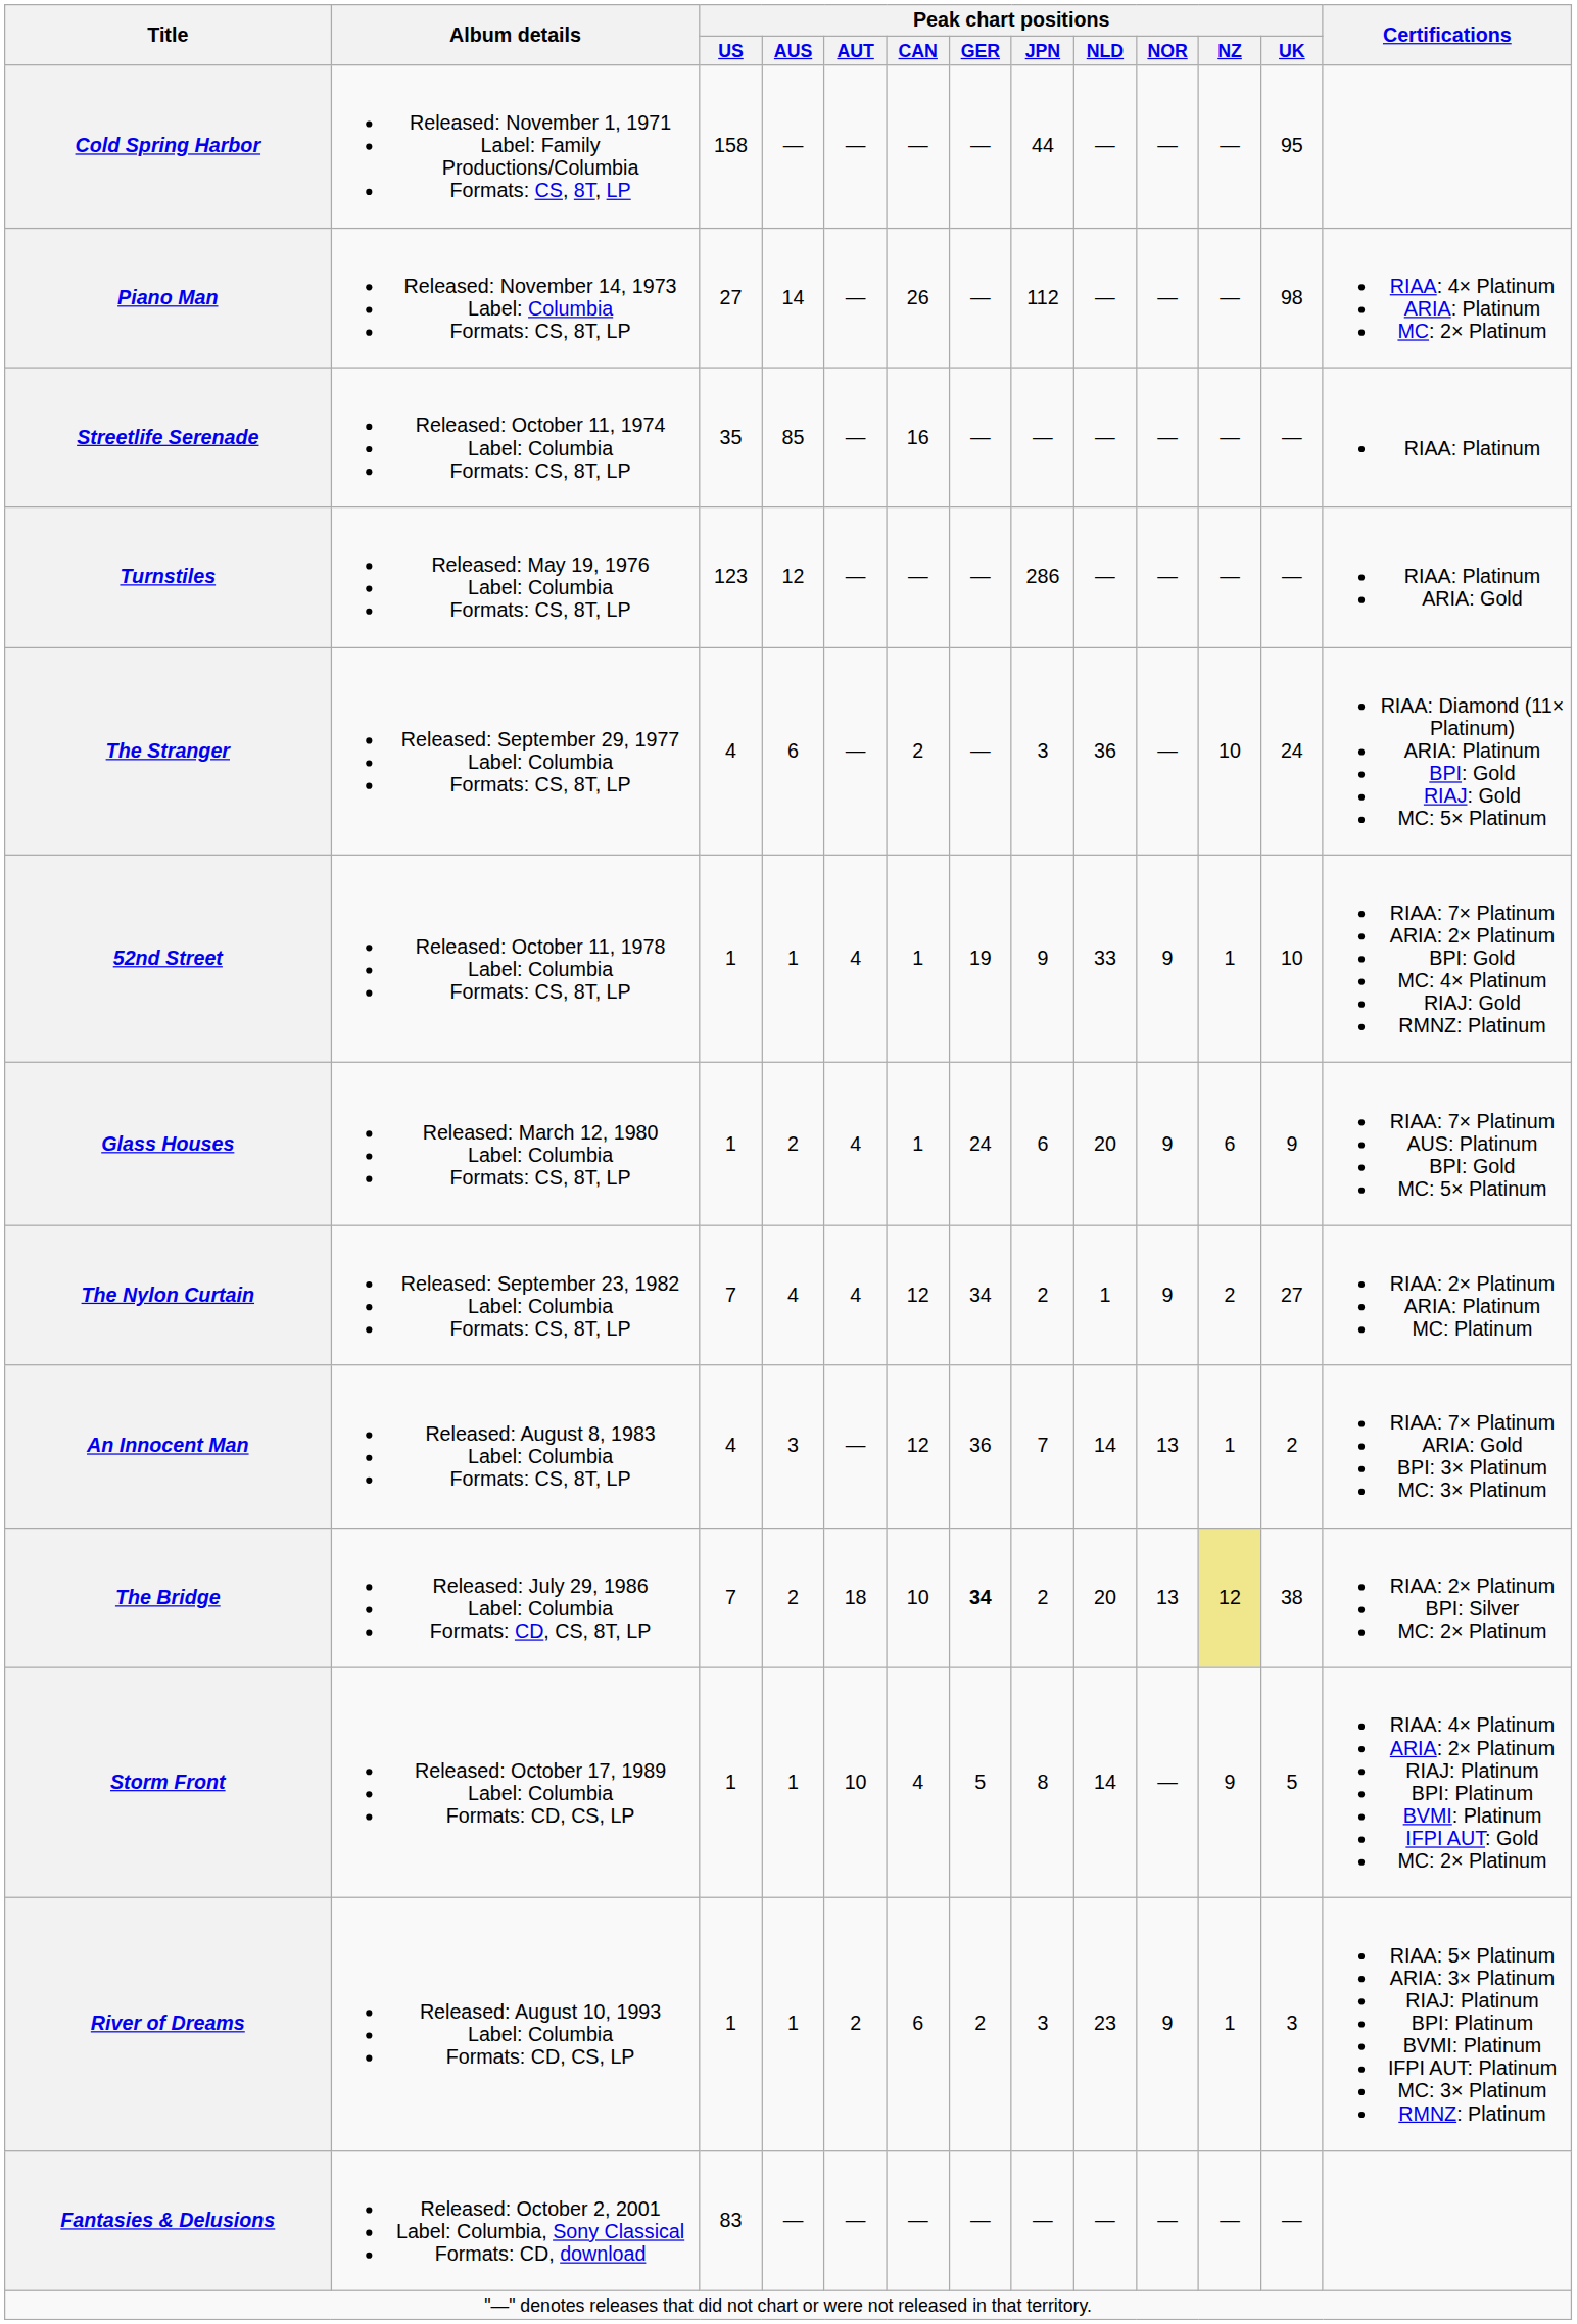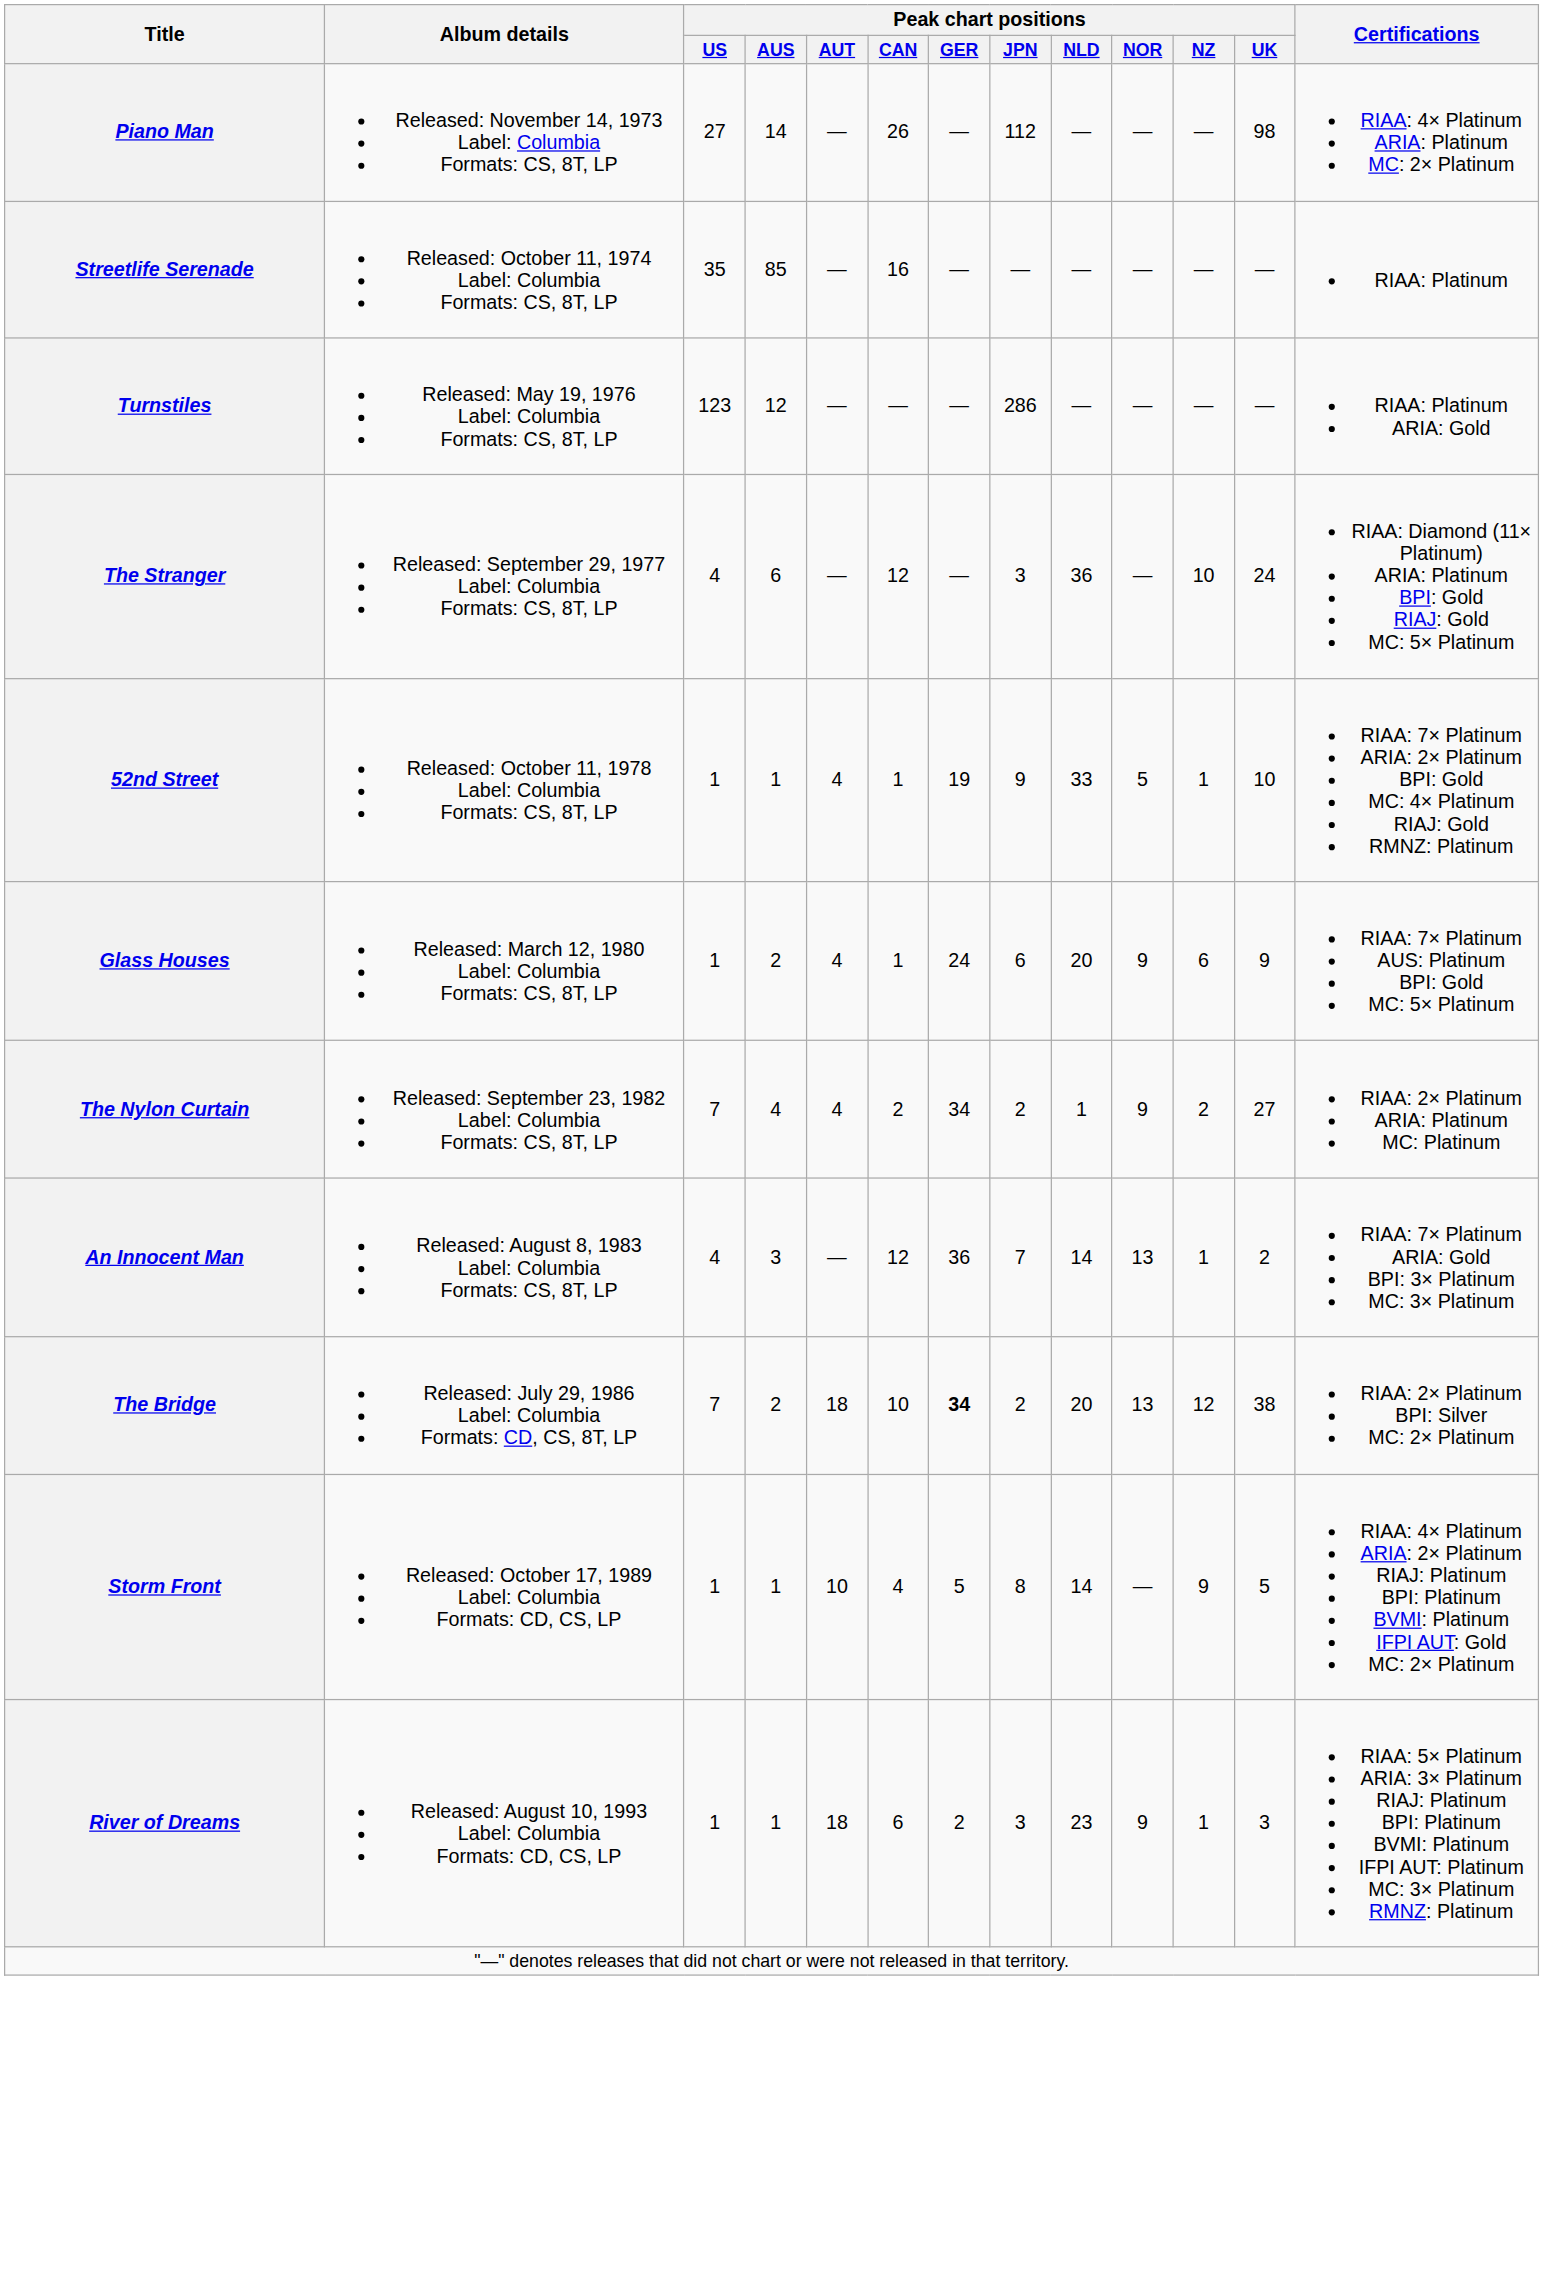 <table class="wikitable plainrowheaders" style="text-align:center;" border="1">
 <tr>
 <th scope="col" rowspan="2" style="width:16em;">Title</th>
 <th scope="col" rowspan="2" style="width:18em;">Album details</th>
 <th scope="col" colspan="10">Peak chart positions</th>
 <th scope="col" rowspan="2" style="width:12em;"><a href='#'>Certifications</a></th>
 </tr>
 <tr>
 <th scope="col" style="width:3em;font-size:90%;"><a href='#'>US</a><br></th>
 <th scope="col" style="width:3em;font-size:90%;"><a href='#'>AUS</a><br></th>
 <th scope="col" style="width:3em;font-size:90%;"><a href='#'>AUT</a><br></th>
 <th scope="col" style="width:3em;font-size:90%;"><a href='#'>CAN</a><br></th>
 <th scope="col" style="width:3em;font-size:90%;"><a href='#'>GER</a><br></th>
 <th scope="col" style="width:3em;font-size:90%;"><a href='#'>JPN</a><br></th>
 <th scope="col" style="width:3em;font-size:90%;"><a href='#'>NLD</a><br></th>
 <th scope="col" style="width:3em;font-size:90%;"><a href='#'>NOR</a><br></th>
 <th scope="col" style="width:3em;font-size:90%;"><a href='#'>NZ</a><br></th>
 <th scope="col" style="width:3em;font-size:90%;"><a href='#'>UK</a><br></th>
-</tr>
-<tr>
-<th scope="row"><em><a href='#'>Cold Spring Harbor</a></em></th>
-<td><br><ul><li>Released: November 1, 1971</li><li>Label: Family Productions/Columbia</li><li>Formats: <a href='#'>CS</a>, <a href='#'>8T</a>, <a href='#'>LP</a></li></ul></td>
-<td>158</td>
-<td>—</td>
-<td>—</td>
-<td>—</td>
-<td>—</td>
-<td>44</td>
-<td>—</td>
-<td>—</td>
-<td>—</td>
-<td>95</td>
-<td></td>
 </tr>
 <tr>
 <th scope="row"><em><a href='#'>Piano Man</a></em></th>
 <td><br><ul><li>Released: November 14, 1973</li><li>Label: <a href='#'>Columbia</a></li><li>Formats: CS, 8T, LP</li></ul></td>
 <td>27</td>
 <td>14</td>
 <td>—</td>
 <td>26</td>
 <td>—</td>
 <td>112</td>
 <td>—</td>
 <td>—</td>
 <td>—</td>
 <td>98</td>
 <td><br><ul><li><a href='#'>RIAA</a>: 4× Platinum</li><li><a href='#'>ARIA</a>: Platinum</li><li><a href='#'>MC</a>: 2× Platinum</li></ul></td>
 </tr>
 <tr>
 <th scope="row"><em><a href='#'>Streetlife Serenade</a></em></th>
 <td><br><ul><li>Released: October 11, 1974</li><li>Label: Columbia</li><li>Formats: CS, 8T, LP</li></ul></td>
 <td>35</td>
 <td>85</td>
 <td>—</td>
 <td>16</td>
 <td>—</td>
 <td>—</td>
 <td>—</td>
 <td>—</td>
 <td>—</td>
 <td>—</td>
 <td><br><ul><li>RIAA: Platinum</li></ul></td>
 </tr>
 <tr>
 <th scope="row"><em><a href='#'>Turnstiles</a></em></th>
 <td><br><ul><li>Released: May 19, 1976</li><li>Label: Columbia</li><li>Formats: CS, 8T, LP</li></ul></td>
 <td>123</td>
 <td>12</td>
 <td>—</td>
 <td>—</td>
 <td>—</td>
 <td>286</td>
 <td>—</td>
 <td>—</td>
 <td>—</td>
 <td>—</td>
 <td><br><ul><li>RIAA: Platinum</li><li>ARIA: Gold</li></ul></td>
 </tr>
 <tr>
 <th scope="row"><em><a href='#'>The Stranger</a></em></th>
 <td><br><ul><li>Released: September 29, 1977</li><li>Label: Columbia</li><li>Formats: CS, 8T, LP</li></ul></td>
 <td>4</td>
 <td>6</td>
 <td>—</td>
-<td>2</td>
+<td>12</td>
 <td>—</td>
 <td>3</td>
 <td>36</td>
 <td>—</td>
 <td>10</td>
 <td>24</td>
 <td><br><ul><li>RIAA: Diamond (11× Platinum)</li><li>ARIA: Platinum</li><li><a href='#'>BPI</a>: Gold</li><li><a href='#'>RIAJ</a>: Gold</li><li>MC: 5× Platinum</li></ul></td>
 </tr>
 <tr>
 <th scope="row"><em><a href='#'>52nd Street</a></em></th>
 <td><br><ul><li>Released: October 11, 1978</li><li>Label: Columbia</li><li>Formats: CS, 8T, LP</li></ul></td>
 <td>1</td>
 <td>1</td>
 <td>4</td>
 <td>1</td>
 <td>19</td>
 <td>9</td>
 <td>33</td>
-<td>9</td>
+<td>5</td>
 <td>1</td>
 <td>10</td>
 <td><br><ul><li>RIAA: 7× Platinum</li><li>ARIA: 2× Platinum</li><li>BPI: Gold</li><li>MC: 4× Platinum</li><li>RIAJ: Gold</li><li>RMNZ: Platinum</li></ul></td>
 </tr>
 <tr>
 <th scope="row"><em><a href='#'>Glass Houses</a></em></th>
 <td><br><ul><li>Released: March 12, 1980</li><li>Label: Columbia</li><li>Formats: CS, 8T, LP</li></ul></td>
 <td>1</td>
 <td>2</td>
 <td>4</td>
 <td>1</td>
 <td>24</td>
 <td>6</td>
 <td>20</td>
 <td>9</td>
 <td>6</td>
 <td>9</td>
 <td><br><ul><li>RIAA: 7× Platinum</li><li>AUS: Platinum</li><li>BPI: Gold</li><li>MC: 5× Platinum</li></ul></td>
 </tr>
 <tr>
 <th scope="row"><em><a href='#'>The Nylon Curtain</a></em></th>
 <td><br><ul><li>Released: September 23, 1982</li><li>Label: Columbia</li><li>Formats: CS, 8T, LP</li></ul></td>
 <td>7</td>
 <td>4</td>
 <td>4</td>
-<td>12</td>
+<td>2</td>
 <td>34</td>
 <td>2</td>
 <td>1</td>
 <td>9</td>
 <td>2</td>
 <td>27</td>
 <td><br><ul><li>RIAA: 2× Platinum</li><li>ARIA: Platinum</li><li>MC: Platinum</li></ul></td>
 </tr>
 <tr>
 <th scope="row"><em><a href='#'>An Innocent Man</a></em></th>
 <td><br><ul><li>Released: August 8, 1983</li><li>Label: Columbia</li><li>Formats: CS, 8T, LP</li></ul></td>
 <td>4</td>
 <td>3</td>
 <td>—</td>
 <td>12</td>
 <td>36</td>
 <td>7</td>
 <td>14</td>
 <td>13</td>
 <td>1</td>
 <td>2</td>
 <td><br><ul><li>RIAA: 7× Platinum</li><li>ARIA: Gold</li><li>BPI: 3× Platinum</li><li>MC: 3× Platinum</li></ul></td>
 </tr>
 <tr>
 <th scope="row"><em><a href='#'>The Bridge</a></em></th>
 <td><br><ul><li>Released: July 29, 1986</li><li>Label: Columbia</li><li>Formats: <a href='#'>CD</a>, CS, 8T, LP</li></ul></td>
 <td>7</td>
 <td>2</td>
 <td>18</td>
 <td>10</td>
 <td><strong>34</strong></td>
 <td>2</td>
 <td>20</td>
 <td>13</td>
-<td style="background: khaki;">12</td>
+<td>12</td>
 <td>38</td>
 <td><br><ul><li>RIAA: 2× Platinum</li><li>BPI: Silver</li><li>MC: 2× Platinum</li></ul></td>
 </tr>
 <tr>
 <th scope="row"><em><a href='#'>Storm Front</a></em></th>
 <td><br><ul><li>Released: October 17, 1989</li><li>Label: Columbia</li><li>Formats: CD, CS, LP</li></ul></td>
 <td>1</td>
 <td>1</td>
 <td>10</td>
 <td>4</td>
 <td>5</td>
 <td>8</td>
 <td>14</td>
 <td>—</td>
 <td>9</td>
 <td>5</td>
 <td><br><ul><li>RIAA: 4× Platinum</li><li><a href='#'>ARIA</a>: 2× Platinum</li><li>RIAJ: Platinum</li><li>BPI: Platinum</li><li><a href='#'>BVMI</a>: Platinum</li><li><a href='#'>IFPI AUT</a>: Gold</li><li>MC: 2× Platinum</li></ul></td>
 </tr>
 <tr>
 <th scope="row"><em><a href='#'>River of Dreams</a></em></th>
 <td><br><ul><li>Released: August 10, 1993</li><li>Label: Columbia</li><li>Formats: CD, CS, LP</li></ul></td>
 <td>1</td>
 <td>1</td>
-<td>2</td>
+<td>18</td>
 <td>6</td>
 <td>2</td>
 <td>3</td>
 <td>23</td>
 <td>9</td>
 <td>1</td>
 <td>3</td>
 <td><br><ul><li>RIAA: 5× Platinum</li><li>ARIA: 3× Platinum</li><li>RIAJ: Platinum</li><li>BPI: Platinum</li><li>BVMI: Platinum</li><li>IFPI AUT: Platinum</li><li>MC: 3× Platinum</li><li><a href='#'>RMNZ</a>: Platinum</li></ul></td>
 </tr>
 <tr>
-<th scope="row"><em><a href='#'>Fantasies & Delusions</a></em></th>
-<td><br><ul><li>Released: October 2, 2001</li><li>Label: Columbia, <a href='#'>Sony Classical</a></li><li>Formats: CD,  <a href='#'>download</a></li></ul></td>
-<td>83</td>
-<td>—</td>
-<td>—</td>
-<td>—</td>
-<td>—</td>
-<td>—</td>
-<td>—</td>
-<td>—</td>
-<td>—</td>
-<td>—</td>
-<td></td>
-</tr>
-<tr>
 <td colspan="13" style="font-size:90%">"—" denotes releases that did not chart or were not released in that territory.</td>
 </tr>
 </table>
